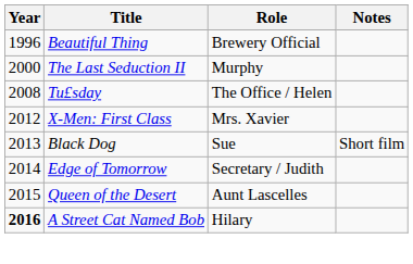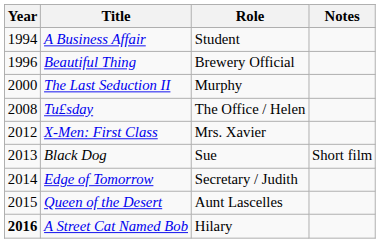 <table class="wikitable sortable">
 <tr>
 <th>Year</th>
 <th>Title</th>
 <th>Role</th>
 <th class="unsortable">Notes</th>
+</tr>
+<tr>
+<td>1994</td>
+<td><em><a href='#'>A Business Affair</a></em></td>
+<td>Student</td>
+<td></td>
 </tr>
 <tr>
 <td>1996</td>
 <td><em><a href='#'>Beautiful Thing</a></em></td>
 <td>Brewery Official</td>
 <td></td>
 </tr>
 <tr>
 <td>2000</td>
 <td><em><a href='#'>The Last Seduction II</a></em></td>
 <td>Murphy</td>
 <td></td>
 </tr>
 <tr>
 <td>2008</td>
 <td><em><a href='#'>Tu£sday</a></em></td>
 <td>The Office / Helen</td>
 <td></td>
 </tr>
 <tr>
 <td>2012</td>
 <td><em><a href='#'>X-Men: First Class</a></em></td>
 <td>Mrs. Xavier</td>
 <td></td>
 </tr>
 <tr>
 <td>2013</td>
 <td><em>Black Dog</em></td>
 <td>Sue</td>
 <td>Short film</td>
 </tr>
 <tr>
 <td>2014</td>
 <td><em><a href='#'>Edge of Tomorrow</a></em></td>
 <td>Secretary / Judith</td>
 <td></td>
 </tr>
 <tr>
 <td>2015</td>
 <td><em><a href='#'>Queen of the Desert</a></em></td>
 <td>Aunt Lascelles</td>
 <td></td>
 </tr>
 <tr>
 <td><strong>2016</strong></td>
 <td><em><a href='#'>A Street Cat Named Bob</a></em></td>
 <td>Hilary</td>
 <td></td>
 </tr>
 </table>
